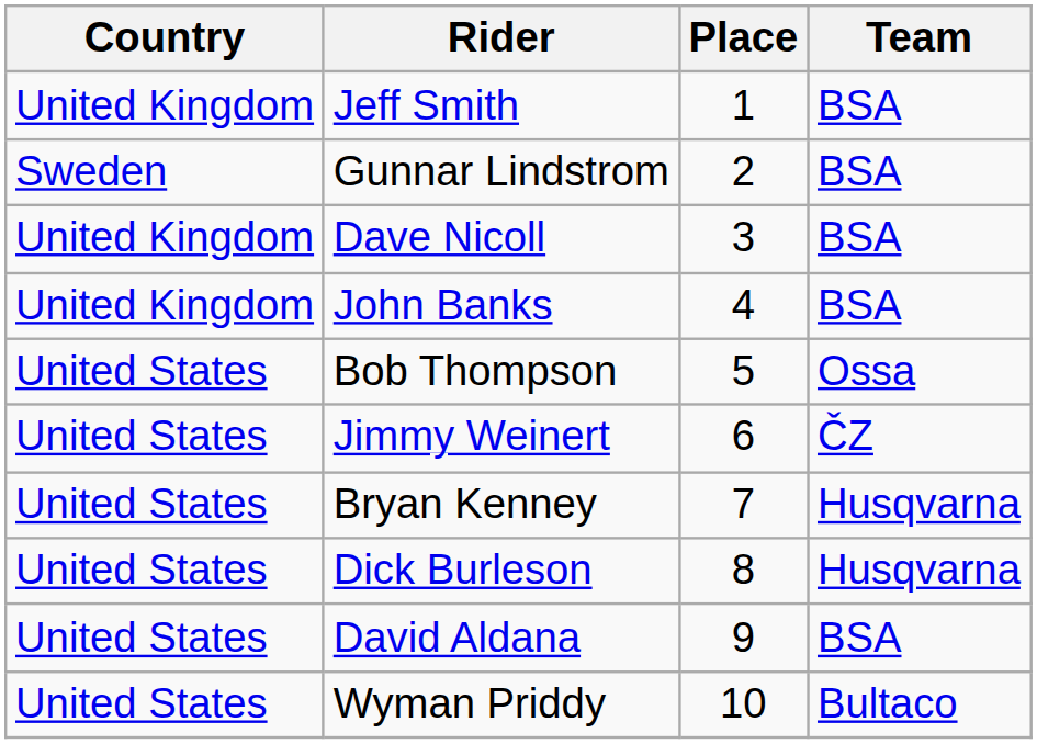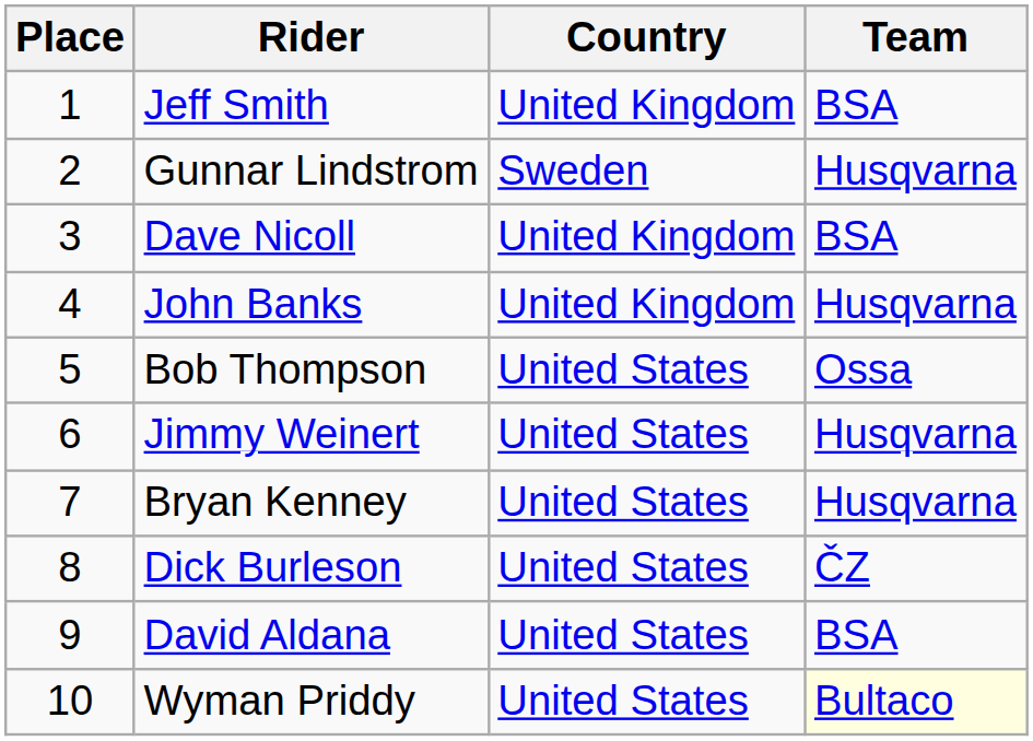 <table class="wikitable">
 <tr>
+<th>Place</th>
+<th>Rider</th>
 <th>Country</th>
-<th>Rider</th>
-<th>Place</th>
 <th>Team</th>
 </tr>
 <tr>
+<td align="center">1</td>
+<td> <a href='#'>Jeff Smith</a></td>
 <td><a href='#'>United Kingdom</a></td>
-<td> <a href='#'>Jeff Smith</a></td>
-<td align="center">1</td>
 <td><a href='#'>BSA</a></td>
 </tr>
 <tr>
+<td align="center">2</td>
+<td> Gunnar Lindstrom</td>
 <td><a href='#'>Sweden</a></td>
-<td> Gunnar Lindstrom</td>
-<td align="center">2</td>
+<td><a href='#'>Husqvarna</a></td>
+</tr>
+<tr>
+<td align="center">3</td>
+<td> <a href='#'>Dave Nicoll</a></td>
+<td><a href='#'>United Kingdom</a></td>
 <td><a href='#'>BSA</a></td>
 </tr>
 <tr>
+<td align="center">4</td>
+<td> <a href='#'>John Banks</a></td>
 <td><a href='#'>United Kingdom</a></td>
-<td> <a href='#'>Dave Nicoll</a></td>
-<td align="center">3</td>
+<td><a href='#'>Husqvarna</a></td>
+</tr>
+<tr>
+<td align="center">5</td>
+<td> Bob Thompson</td>
+<td><a href='#'>United States</a></td>
+<td><a href='#'>Ossa</a></td>
+</tr>
+<tr>
+<td align="center">6</td>
+<td> <a href='#'>Jimmy Weinert</a></td>
+<td><a href='#'>United States</a></td>
+<td><a href='#'>Husqvarna</a></td>
+</tr>
+<tr>
+<td align="center">7</td>
+<td> Bryan Kenney</td>
+<td><a href='#'>United States</a></td>
+<td><a href='#'>Husqvarna</a></td>
+</tr>
+<tr>
+<td align="center">8</td>
+<td> <a href='#'>Dick Burleson</a></td>
+<td><a href='#'>United States</a></td>
+<td><a href='#'>ČZ</a></td>
+</tr>
+<tr>
+<td align="center">9</td>
+<td> <a href='#'>David Aldana</a></td>
+<td><a href='#'>United States</a></td>
 <td><a href='#'>BSA</a></td>
 </tr>
 <tr>
-<td><a href='#'>United Kingdom</a></td>
-<td> <a href='#'>John Banks</a></td>
-<td align="center">4</td>
-<td><a href='#'>BSA</a></td>
-</tr>
-<tr>
+<td align="center">10</td>
+<td> Wyman Priddy</td>
 <td><a href='#'>United States</a></td>
-<td> Bob Thompson</td>
-<td align="center">5</td>
-<td><a href='#'>Ossa</a></td>
-</tr>
-<tr>
-<td><a href='#'>United States</a></td>
-<td> <a href='#'>Jimmy Weinert</a></td>
-<td align="center">6</td>
-<td><a href='#'>ČZ</a></td>
-</tr>
-<tr>
-<td><a href='#'>United States</a></td>
-<td> Bryan Kenney</td>
-<td align="center">7</td>
-<td><a href='#'>Husqvarna</a></td>
-</tr>
-<tr>
-<td><a href='#'>United States</a></td>
-<td> <a href='#'>Dick Burleson</a></td>
-<td align="center">8</td>
-<td><a href='#'>Husqvarna</a></td>
-</tr>
-<tr>
-<td><a href='#'>United States</a></td>
-<td> <a href='#'>David Aldana</a></td>
-<td align="center">9</td>
-<td><a href='#'>BSA</a></td>
-</tr>
-<tr>
-<td><a href='#'>United States</a></td>
-<td> Wyman Priddy</td>
-<td align="center">10</td>
-<td><a href='#'>Bultaco</a></td>
+<td style="background: lightyellow;"><a href='#'>Bultaco</a></td>
 </tr>
 </table>
